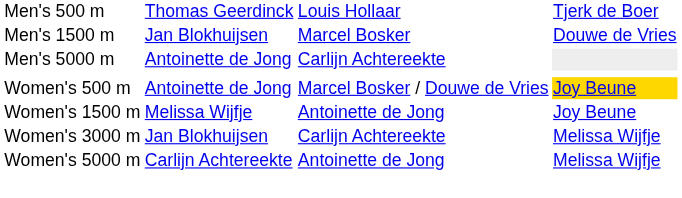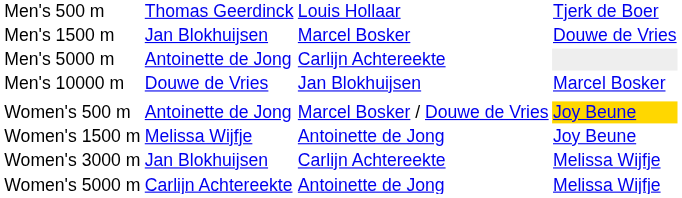 <table>
 <tr>
 <td>Men's 500 m</td>
 <td><a href='#'>Thomas Geerdinck</a></td>
 <td><a href='#'>Louis Hollaar</a></td>
 <td><a href='#'>Tjerk de Boer</a></td>
 </tr>
 <tr>
 <td>Men's 1500 m</td>
 <td><a href='#'>Jan Blokhuijsen</a></td>
 <td><a href='#'>Marcel Bosker</a></td>
 <td><a href='#'>Douwe de Vries</a></td>
 </tr>
 <tr>
 <td>Men's 5000 m</td>
 <td><a href='#'>Antoinette de Jong</a></td>
 <td><a href='#'>Carlijn Achtereekte</a></td>
 <td bgcolor=#EEEEEE></td>
+</tr>
+<tr>
+<td>Men's 10000 m</td>
+<td><a href='#'>Douwe de Vries</a></td>
+<td><a href='#'>Jan Blokhuijsen</a></td>
+<td><a href='#'>Marcel Bosker</a></td>
 </tr>
 <tr>
 <td colspan=3></td>
 </tr>
 <tr>
 <td>Women's 500 m</td>
 <td><a href='#'>Antoinette de Jong</a></td>
 <td><a href='#'>Marcel Bosker</a> / <a href='#'>Douwe de Vries</a></td>
 <td style="background: gold;"><a href='#'>Joy Beune</a></td>
 </tr>
 <tr>
 <td>Women's 1500 m</td>
 <td><a href='#'>Melissa Wijfje</a></td>
 <td><a href='#'>Antoinette de Jong</a></td>
 <td><a href='#'>Joy Beune</a></td>
 </tr>
 <tr>
 <td>Women's 3000 m</td>
 <td><a href='#'>Jan Blokhuijsen</a></td>
 <td><a href='#'>Carlijn Achtereekte</a></td>
 <td><a href='#'>Melissa Wijfje</a></td>
 </tr>
 <tr>
 <td>Women's 5000 m</td>
 <td><a href='#'>Carlijn Achtereekte</a></td>
 <td><a href='#'>Antoinette de Jong</a></td>
 <td><a href='#'>Melissa Wijfje</a></td>
 </tr>
 </table>
